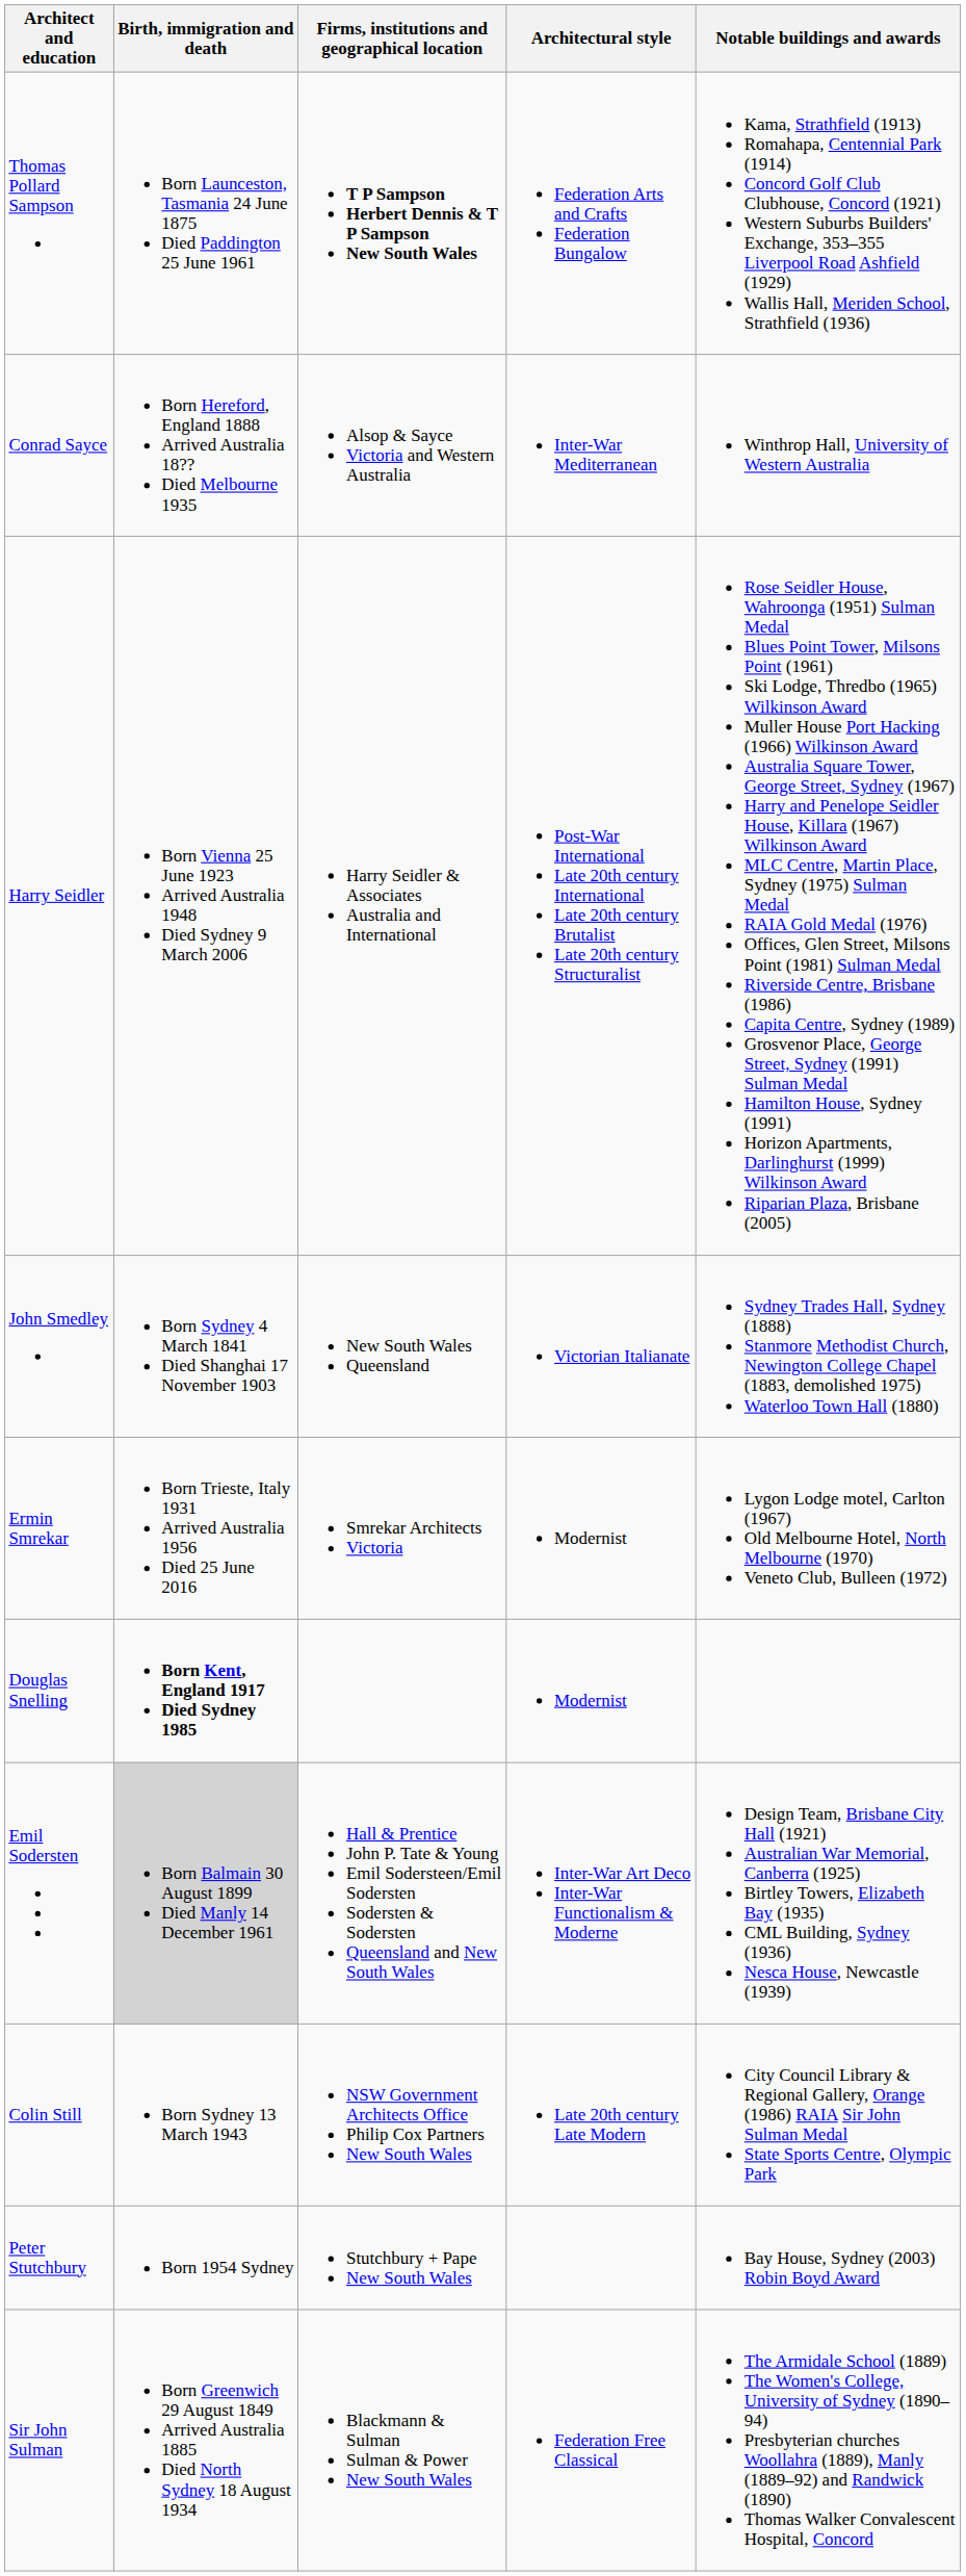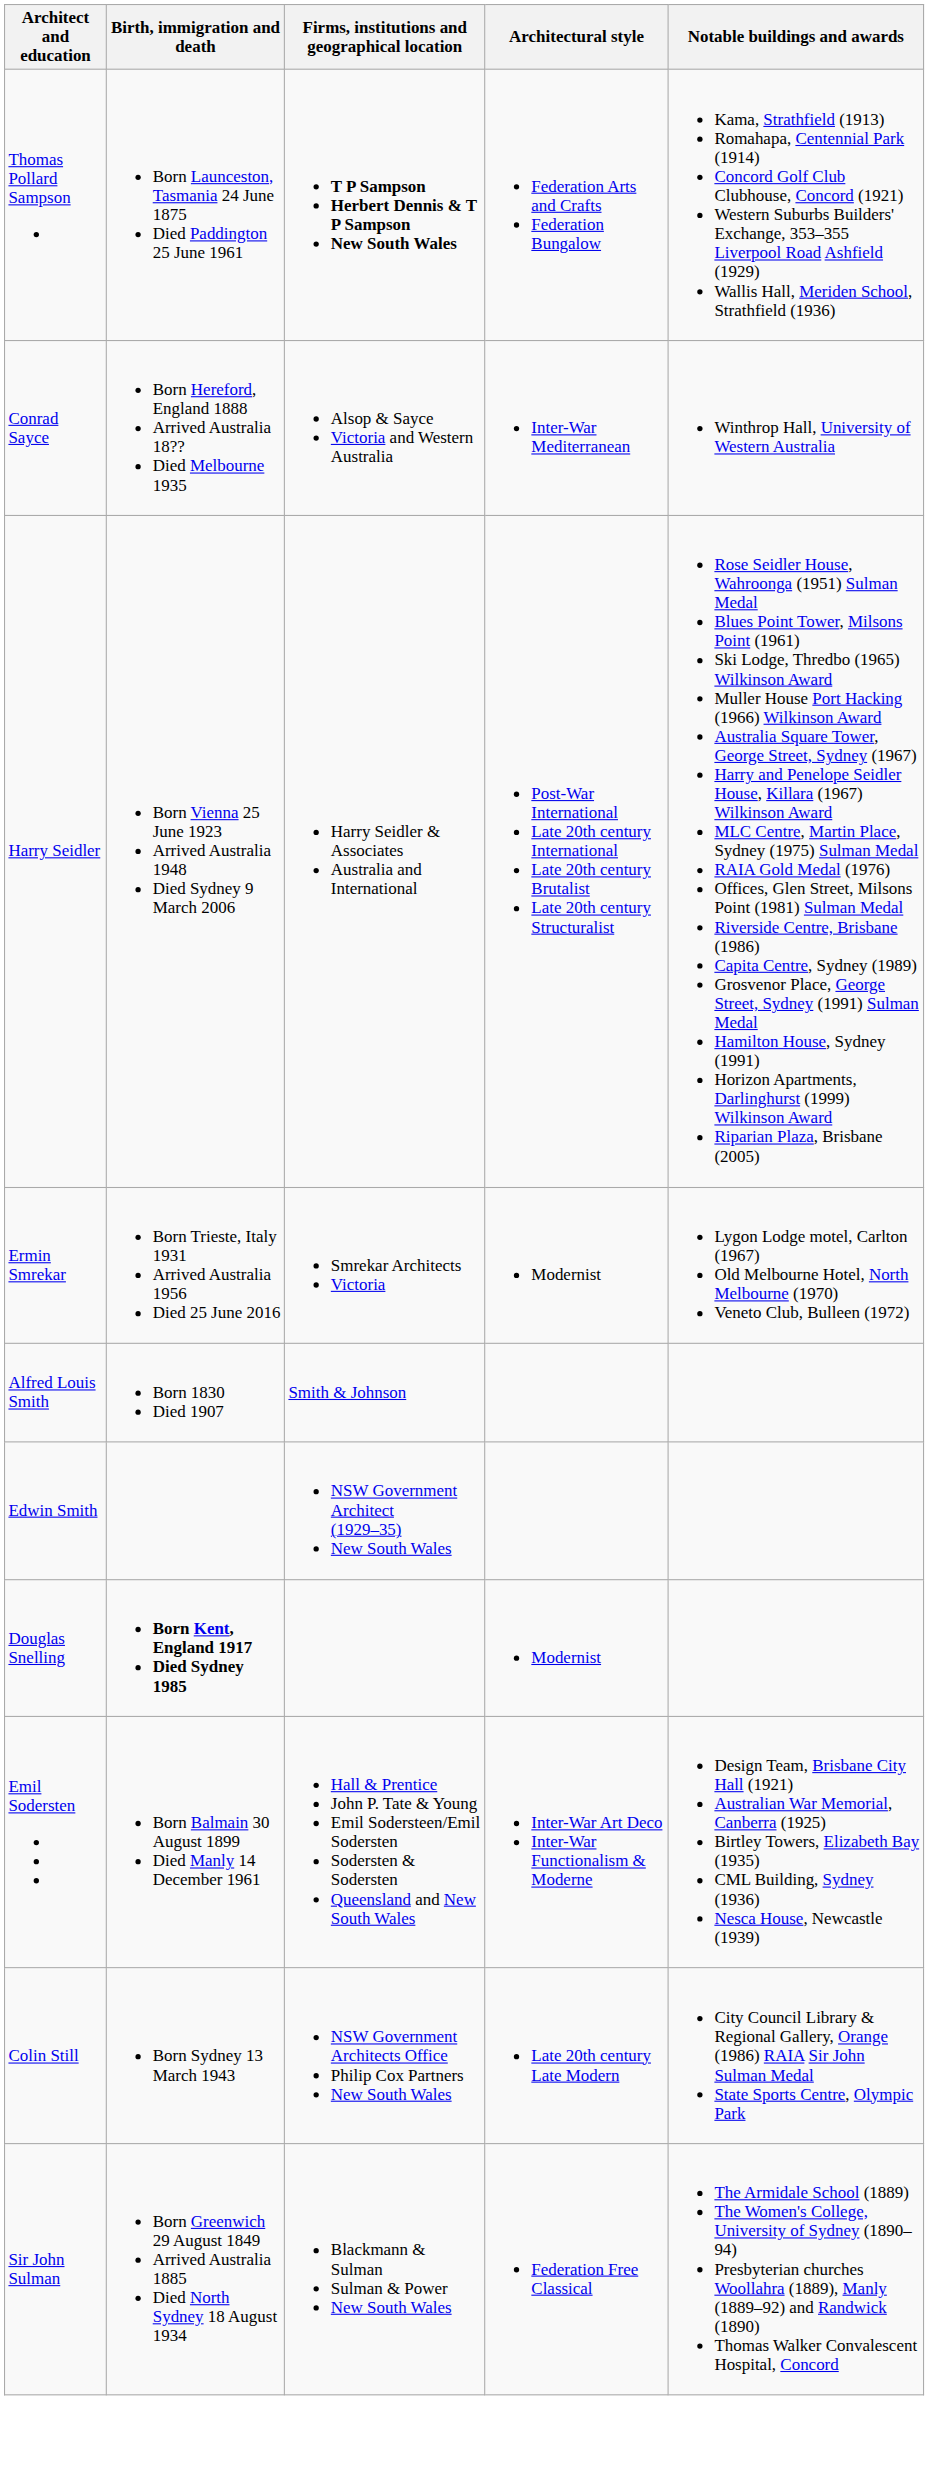 <table class="wikitable">
 <tr style="background:#efefef;">
 <th>Architect and education</th>
 <th>Birth, immigration and death</th>
 <th>Firms, institutions and geographical location</th>
 <th>Architectural style</th>
 <th>Notable buildings and awards</th>
 </tr>
 <tr>
 <td><a href='#'>Thomas Pollard Sampson</a><br><ul><li></li></ul></td>
 <td><br><ul><li>Born <a href='#'>Launceston, Tasmania</a> 24 June 1875</li><li>Died <a href='#'>Paddington</a> 25 June 1961</li></ul></td>
 <td><strong><br><ul><li>T P Sampson</li><li>Herbert Dennis & T P Sampson</li><li>New South Wales</li></ul></strong></td>
 <td><br><ul><li><a href='#'>Federation Arts and Crafts</a></li><li><a href='#'>Federation Bungalow</a></li></ul></td>
 <td><br><ul><li>Kama, <a href='#'>Strathfield</a> (1913)</li><li>Romahapa, <a href='#'>Centennial Park</a> (1914)</li><li><a href='#'>Concord Golf Club</a> Clubhouse, <a href='#'>Concord</a> (1921)</li><li>Western Suburbs Builders' Exchange, 353–355 <a href='#'>Liverpool Road</a> <a href='#'>Ashfield</a> (1929)</li><li>Wallis Hall, <a href='#'>Meriden School</a>, Strathfield (1936)</li></ul></td>
 </tr>
 <tr>
 <td><a href='#'>Conrad Sayce</a></td>
 <td><br><ul><li>Born <a href='#'>Hereford</a>, England 1888</li><li>Arrived Australia 18??</li><li>Died <a href='#'>Melbourne</a> 1935</li></ul></td>
 <td><br><ul><li>Alsop & Sayce</li><li><a href='#'>Victoria</a> and Western Australia</li></ul></td>
 <td><br><ul><li><a href='#'>Inter-War Mediterranean</a></li></ul></td>
 <td><br><ul><li>Winthrop Hall, <a href='#'>University of Western Australia</a></li></ul></td>
 </tr>
 <tr>
 <td><a href='#'>Harry Seidler</a></td>
 <td><br><ul><li>Born <a href='#'>Vienna</a> 25 June 1923</li><li>Arrived Australia 1948</li><li>Died Sydney 9 March 2006</li></ul></td>
 <td><br><ul><li>Harry Seidler & Associates</li><li>Australia and International</li></ul></td>
 <td><br><ul><li><a href='#'>Post-War International</a></li><li><a href='#'>Late 20th century International</a></li><li><a href='#'>Late 20th century Brutalist</a></li><li><a href='#'>Late 20th century Structuralist</a></li></ul></td>
 <td><br><ul><li><a href='#'>Rose Seidler House</a>, <a href='#'>Wahroonga</a> (1951) <a href='#'>Sulman Medal</a></li><li><a href='#'>Blues Point Tower</a>, <a href='#'>Milsons Point</a> (1961)</li><li>Ski Lodge, Thredbo (1965) <a href='#'>Wilkinson Award</a></li><li>Muller House <a href='#'>Port Hacking</a> (1966) <a href='#'>Wilkinson Award</a></li><li><a href='#'>Australia Square Tower</a>, <a href='#'>George Street, Sydney</a> (1967)</li><li><a href='#'>Harry and Penelope Seidler House</a>, <a href='#'>Killara</a> (1967) <a href='#'>Wilkinson Award</a></li><li><a href='#'>MLC Centre</a>, <a href='#'>Martin Place</a>, Sydney (1975) <a href='#'>Sulman Medal</a></li><li><a href='#'>RAIA Gold Medal</a> (1976)</li><li>Offices, Glen Street, Milsons Point (1981) <a href='#'>Sulman Medal</a></li><li><a href='#'>Riverside Centre, Brisbane</a> (1986)</li><li><a href='#'>Capita Centre</a>, Sydney (1989)</li><li>Grosvenor Place, <a href='#'>George Street, Sydney</a> (1991) <a href='#'>Sulman Medal</a></li><li><a href='#'>Hamilton House</a>, Sydney (1991)</li><li>Horizon Apartments, <a href='#'>Darlinghurst</a> (1999) <a href='#'>Wilkinson Award</a></li><li><a href='#'>Riparian Plaza</a>, Brisbane (2005)</li></ul></td>
 </tr>
 <tr>
-<td><a href='#'>John Smedley</a><br><ul><li></li></ul></td>
-<td><br><ul><li>Born <a href='#'>Sydney</a> 4 March 1841</li><li>Died Shanghai 17 November 1903</li></ul></td>
-<td><br><ul><li>New South Wales</li><li>Queensland</li></ul></td>
-<td><br><ul><li><a href='#'>Victorian Italianate</a></li></ul></td>
-<td><br><ul><li><a href='#'>Sydney Trades Hall</a>, <a href='#'>Sydney</a> (1888)</li><li><a href='#'>Stanmore</a> <a href='#'>Methodist Church</a>, <a href='#'>Newington College Chapel</a> (1883, demolished 1975)</li><li><a href='#'>Waterloo Town Hall</a> (1880)</li></ul></td>
-</tr>
-<tr>
 <td><a href='#'>Ermin Smrekar</a></td>
 <td><br><ul><li>Born Trieste, Italy 1931</li><li>Arrived Australia 1956</li><li>Died 25 June 2016</li></ul></td>
 <td><br><ul><li>Smrekar Architects</li><li><a href='#'>Victoria</a></li></ul></td>
 <td><br><ul><li>Modernist</li></ul></td>
 <td><br><ul><li>Lygon Lodge motel, Carlton (1967)</li><li>Old Melbourne Hotel, <a href='#'>North Melbourne</a> (1970)</li><li>Veneto Club, Bulleen (1972)</li></ul></td>
+</tr>
+<tr>
+<td><a href='#'>Alfred Louis Smith</a></td>
+<td><br><ul><li>Born 1830</li><li>Died 1907</li></ul></td>
+<td><a href='#'>Smith & Johnson</a></td>
+<td></td>
+<td></td>
+</tr>
+<tr>
+<td><a href='#'>Edwin Smith</a></td>
+<td></td>
+<td><br><ul><li><a href='#'>NSW Government Architect<br>(1929–35)</a></li><li><a href='#'>New South Wales</a></li></ul></td>
+<td></td>
+<td></td>
 </tr>
 <tr>
 <td><a href='#'>Douglas Snelling</a></td>
 <td><strong><br><ul><li>Born <a href='#'>Kent</a>, England 1917</li><li>Died Sydney 1985</li></ul></strong></td>
 <td></td>
 <td><br><ul><li><a href='#'>Modernist</a></li></ul></td>
 <td></td>
 </tr>
 <tr>
 <td><a href='#'>Emil Sodersten</a><br><ul><li></li><li></li><li></li></ul></td>
-<td style="background: lightgrey;"><br><ul><li>Born <a href='#'>Balmain</a> 30 August 1899</li><li>Died <a href='#'>Manly</a> 14 December 1961</li></ul></td>
+<td><br><ul><li>Born <a href='#'>Balmain</a> 30 August 1899</li><li>Died <a href='#'>Manly</a> 14 December 1961</li></ul></td>
 <td><br><ul><li><a href='#'>Hall & Prentice</a></li><li>John P. Tate & Young</li><li>Emil Sodersteen/Emil Sodersten</li><li>Sodersten & Sodersten</li><li><a href='#'>Queensland</a> and <a href='#'>New South Wales</a></li></ul></td>
 <td><br><ul><li><a href='#'>Inter-War Art Deco</a></li><li><a href='#'>Inter-War Functionalism & Moderne</a></li></ul></td>
 <td><br><ul><li>Design Team, <a href='#'>Brisbane City Hall</a> (1921)</li><li><a href='#'>Australian War Memorial</a>, <a href='#'>Canberra</a> (1925)</li><li>Birtley Towers, <a href='#'>Elizabeth Bay</a> (1935)</li><li>CML Building, <a href='#'>Sydney</a> (1936)</li><li><a href='#'>Nesca House</a>, Newcastle (1939)</li></ul></td>
 </tr>
 <tr>
 <td><a href='#'>Colin Still</a></td>
 <td><br><ul><li>Born Sydney 13 March 1943</li></ul></td>
 <td><br><ul><li><a href='#'>NSW Government Architects Office</a></li><li>Philip Cox Partners</li><li><a href='#'>New South Wales</a></li></ul></td>
 <td><br><ul><li><a href='#'>Late 20th century Late Modern</a></li></ul></td>
 <td><br><ul><li>City Council Library & Regional Gallery, <a href='#'>Orange</a> (1986) <a href='#'>RAIA</a> <a href='#'>Sir John Sulman Medal</a></li><li><a href='#'>State Sports Centre</a>, <a href='#'>Olympic Park</a></li></ul></td>
 </tr>
 <tr>
-<td><a href='#'>Peter Stutchbury</a></td>
-<td><br><ul><li>Born 1954 Sydney</li></ul></td>
-<td><br><ul><li>Stutchbury + Pape</li><li><a href='#'>New South Wales</a></li></ul></td>
-<td></td>
-<td><br><ul><li>Bay House, Sydney (2003) <a href='#'>Robin Boyd Award</a></li></ul></td>
-</tr>
-<tr>
 <td><a href='#'>Sir John Sulman</a></td>
 <td><br><ul><li>Born <a href='#'>Greenwich</a> 29 August 1849</li><li>Arrived Australia 1885</li><li>Died <a href='#'>North Sydney</a> 18 August 1934</li></ul></td>
 <td><br><ul><li>Blackmann & Sulman</li><li>Sulman & Power</li><li><a href='#'>New South Wales</a></li></ul></td>
 <td><br><ul><li><a href='#'>Federation Free Classical</a></li></ul></td>
 <td><br><ul><li><a href='#'>The Armidale School</a> (1889)</li><li><a href='#'>The Women's College, University of Sydney</a> (1890–94)</li><li>Presbyterian churches <a href='#'>Woollahra</a> (1889), <a href='#'>Manly</a> (1889–92) and <a href='#'>Randwick</a> (1890)</li><li>Thomas Walker Convalescent Hospital, <a href='#'>Concord</a></li></ul></td>
 </tr>
 </table>
